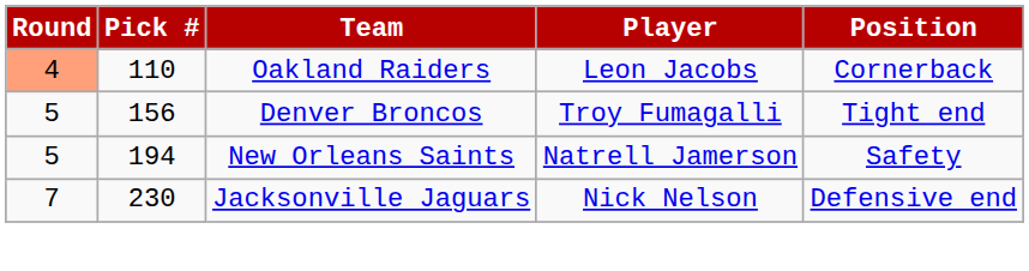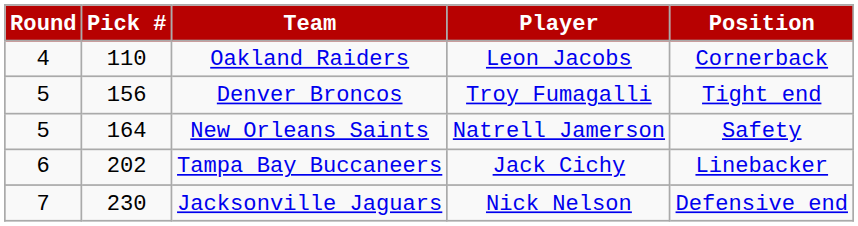 <table class="wikitable" style="text-align:center">
 <tr>
 <th style="background:#B70101; color:white">Round</th>
 <th style="background:#B70101; color:white">Pick #</th>
 <th style="background:#B70101; color:white">Team</th>
 <th style="background:#B70101; color:white">Player</th>
 <th style="background:#B70101; color:white">Position</th>
 </tr>
 <tr>
-<td style="background: lightsalmon;">4</td>
+<td>4</td>
 <td>110</td>
 <td><a href='#'>Oakland Raiders</a></td>
 <td><a href='#'>Leon Jacobs</a></td>
 <td><a href='#'>Cornerback</a></td>
 </tr>
 <tr>
 <td>5</td>
 <td>156</td>
 <td><a href='#'>Denver Broncos</a></td>
 <td><a href='#'>Troy Fumagalli</a></td>
 <td><a href='#'>Tight end</a></td>
 </tr>
 <tr>
 <td>5</td>
-<td>194</td>
+<td>164</td>
 <td><a href='#'>New Orleans Saints</a></td>
 <td><a href='#'>Natrell Jamerson</a></td>
 <td><a href='#'>Safety</a></td>
+</tr>
+<tr>
+<td>6</td>
+<td>202</td>
+<td><a href='#'>Tampa Bay Buccaneers</a></td>
+<td><a href='#'>Jack Cichy</a></td>
+<td><a href='#'>Linebacker</a></td>
 </tr>
 <tr>
 <td>7</td>
 <td>230</td>
 <td><a href='#'>Jacksonville Jaguars</a></td>
 <td><a href='#'>Nick Nelson</a></td>
 <td><a href='#'>Defensive end</a></td>
 </tr>
 </table>
